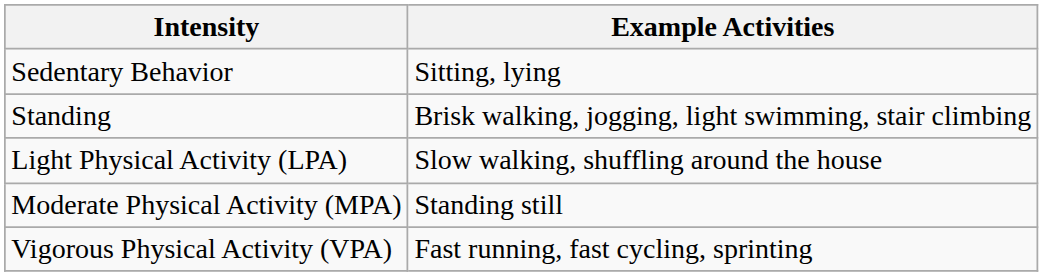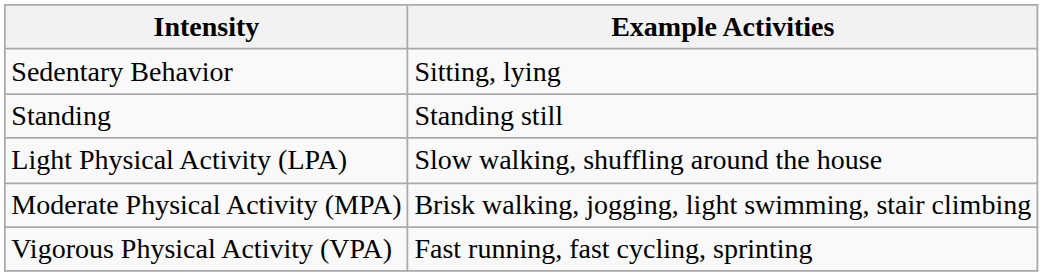 <table class="wikitable">
 <tr>
 <th>Intensity</th>
 <th>Example Activities</th>
 </tr>
 <tr>
 <td>Sedentary Behavior</td>
 <td>Sitting, lying</td>
 </tr>
 <tr>
 <td>Standing</td>
-<td>Brisk walking, jogging, light swimming, stair climbing</td>
+<td>Standing still</td>
 </tr>
 <tr>
 <td>Light Physical Activity (LPA)</td>
 <td>Slow walking, shuffling around the house</td>
 </tr>
 <tr>
 <td>Moderate Physical Activity (MPA)</td>
-<td>Standing still</td>
+<td>Brisk walking, jogging, light swimming, stair climbing</td>
 </tr>
 <tr>
 <td>Vigorous Physical Activity (VPA)</td>
 <td>Fast running, fast cycling, sprinting</td>
 </tr>
 </table>
